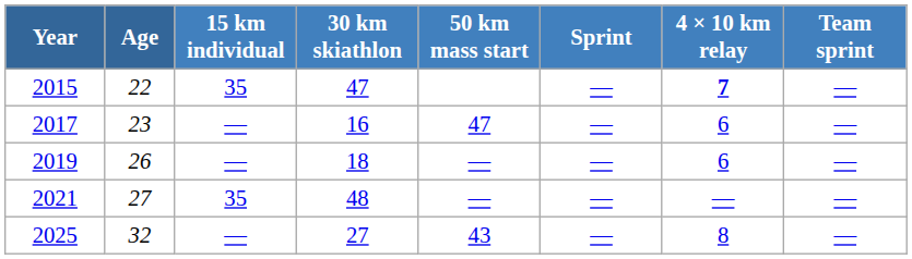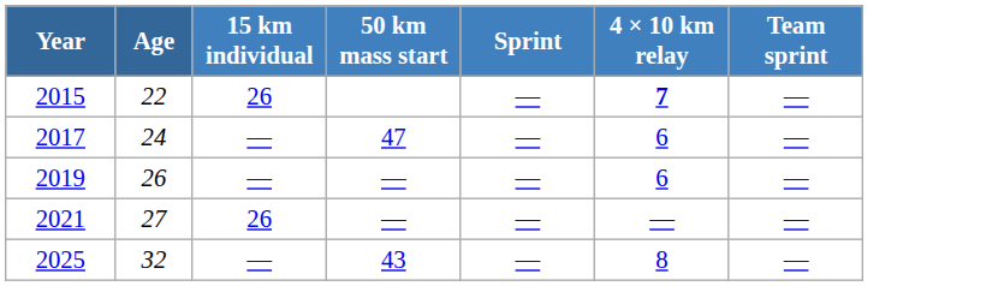 <table class="wikitable" style="font-size:95%; text-align:center; border:grey solid 1px; border-collapse:collapse; background:#ffffff;">
 <tr>
 <th style="background-color:#369; color:white; width:60px;"> Year </th>
 <th style="background-color:#369; color:white; width:40px;"> Age </th>
 <th style="background-color:#4180be; color:white; width:75px;"> 15 km <br> individual </th>
-<th style="background-color:#4180be; color:white; width:75px;"> 30 km <br> skiathlon </th>
 <th style="background-color:#4180be; color:white; width:75px;"> 50 km <br> mass start </th>
 <th style="background-color:#4180be; color:white; width:75px;"> Sprint </th>
 <th style="background-color:#4180be; color:white; width:75px;"> 4 × 10 km <br> relay </th>
 <th style="background-color:#4180be; color:white; width:75px;"> Team <br> sprint </th>
 </tr>
 <tr>
 <td><a href='#'>2015</a></td>
 <td><em>22</em></td>
-<td><a href='#'>35</a></td>
-<td><a href='#'>47</a></td>
+<td><a href='#'>26</a></td>
 <td><a href='#'></a></td>
 <td><a href='#'>—</a></td>
 <td><strong><a href='#'>7</a></strong></td>
 <td><a href='#'>—</a></td>
 </tr>
 <tr>
 <td><a href='#'>2017</a></td>
-<td><em>23</em></td>
+<td><em>24</em></td>
 <td><a href='#'>—</a></td>
-<td><a href='#'>16</a></td>
 <td><a href='#'>47</a></td>
 <td><a href='#'>—</a></td>
 <td><a href='#'>6</a></td>
 <td><a href='#'>—</a></td>
 </tr>
 <tr>
 <td><a href='#'>2019</a></td>
 <td><em>26</em></td>
 <td><a href='#'>—</a></td>
-<td><a href='#'>18</a></td>
 <td><a href='#'>—</a></td>
 <td><a href='#'>—</a></td>
 <td><a href='#'>6</a></td>
 <td><a href='#'>—</a></td>
 </tr>
 <tr>
 <td><a href='#'>2021</a></td>
 <td><em>27</em></td>
-<td><a href='#'>35</a></td>
-<td><a href='#'>48</a></td>
+<td><a href='#'>26</a></td>
 <td><a href='#'>—</a></td>
 <td><a href='#'>—</a></td>
 <td><a href='#'>—</a></td>
 <td><a href='#'>—</a></td>
 </tr>
 <tr>
 <td><a href='#'>2025</a></td>
 <td><em>32</em></td>
 <td><a href='#'>—</a></td>
-<td><a href='#'>27</a></td>
 <td><a href='#'>43</a></td>
 <td><a href='#'>—</a></td>
 <td><a href='#'>8</a></td>
 <td><a href='#'>—</a></td>
 </tr>
 </table>
